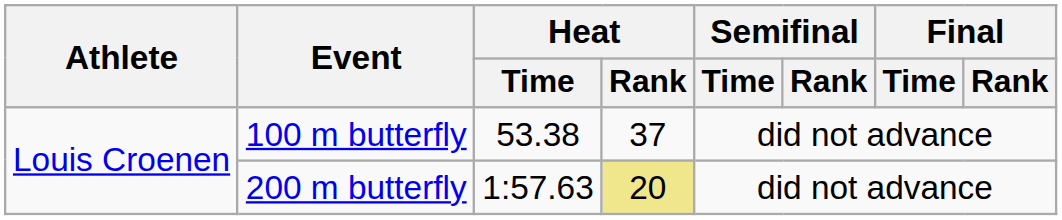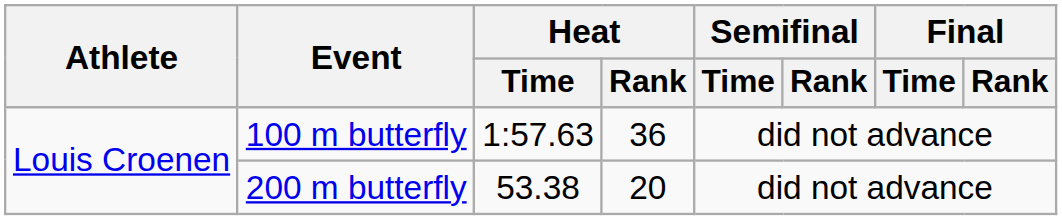 <table class="wikitable" style="text-align:center; font-size:90%">
 <tr>
 <th rowspan="2">Athlete</th>
 <th rowspan="2">Event</th>
 <th colspan="2">Heat</th>
 <th colspan="2">Semifinal</th>
 <th colspan="2">Final</th>
 </tr>
 <tr style="font-size:95%">
 <th>Time</th>
 <th>Rank</th>
 <th>Time</th>
 <th>Rank</th>
 <th>Time</th>
 <th>Rank</th>
 </tr>
 <tr>
 <td rowspan=2 align=left><a href='#'>Louis Croenen</a></td>
 <td align=left><a href='#'>100 m butterfly</a></td>
-<td>53.38</td>
-<td>37</td>
+<td>1:57.63</td>
+<td>36</td>
 <td colspan=4>did not advance</td>
 </tr>
 <tr>
 <td align=left><a href='#'>200 m butterfly</a></td>
-<td>1:57.63</td>
-<td style="background: khaki;">20</td>
+<td>53.38</td>
+<td>20</td>
 <td colspan=4>did not advance</td>
 </tr>
 </table>
